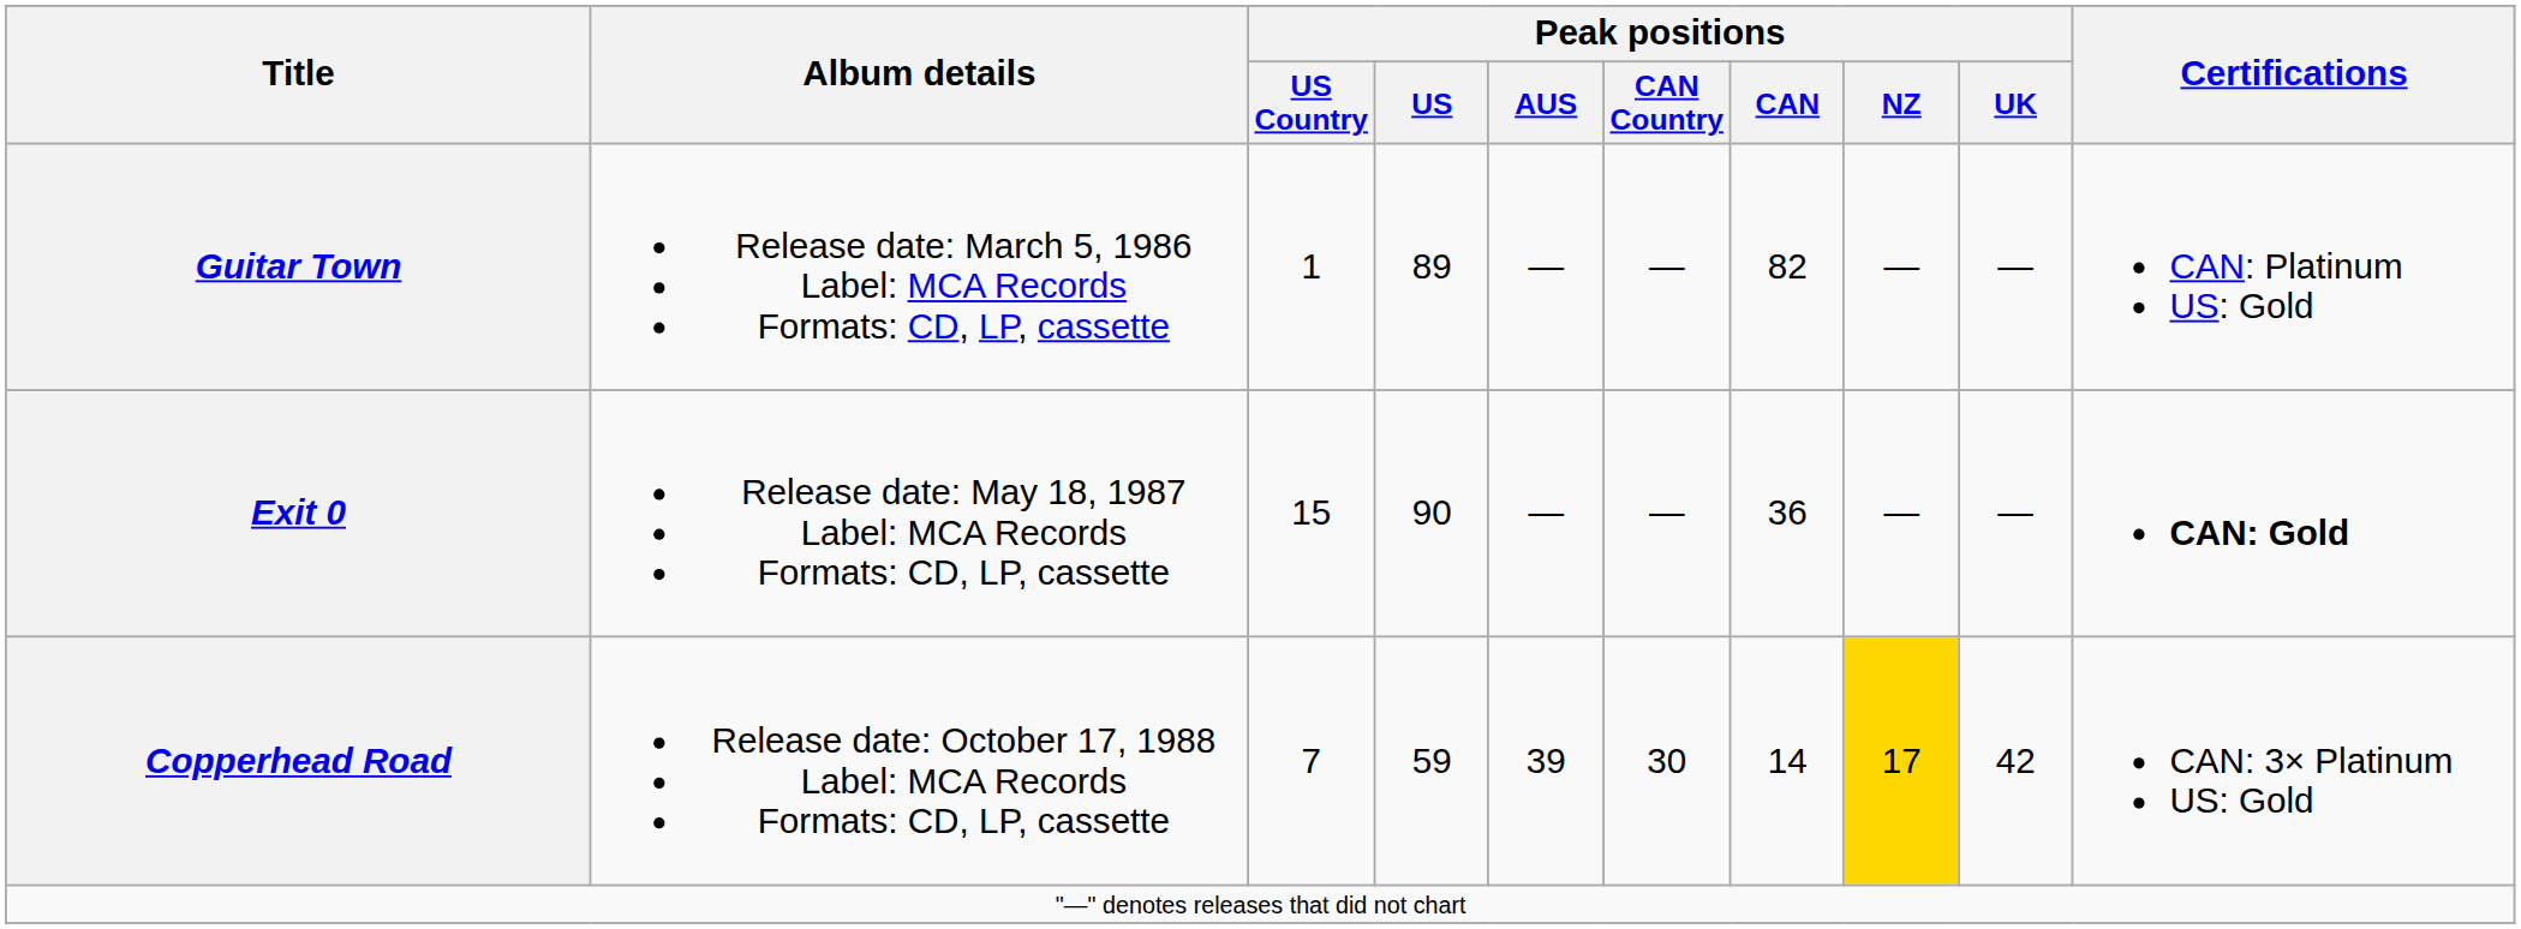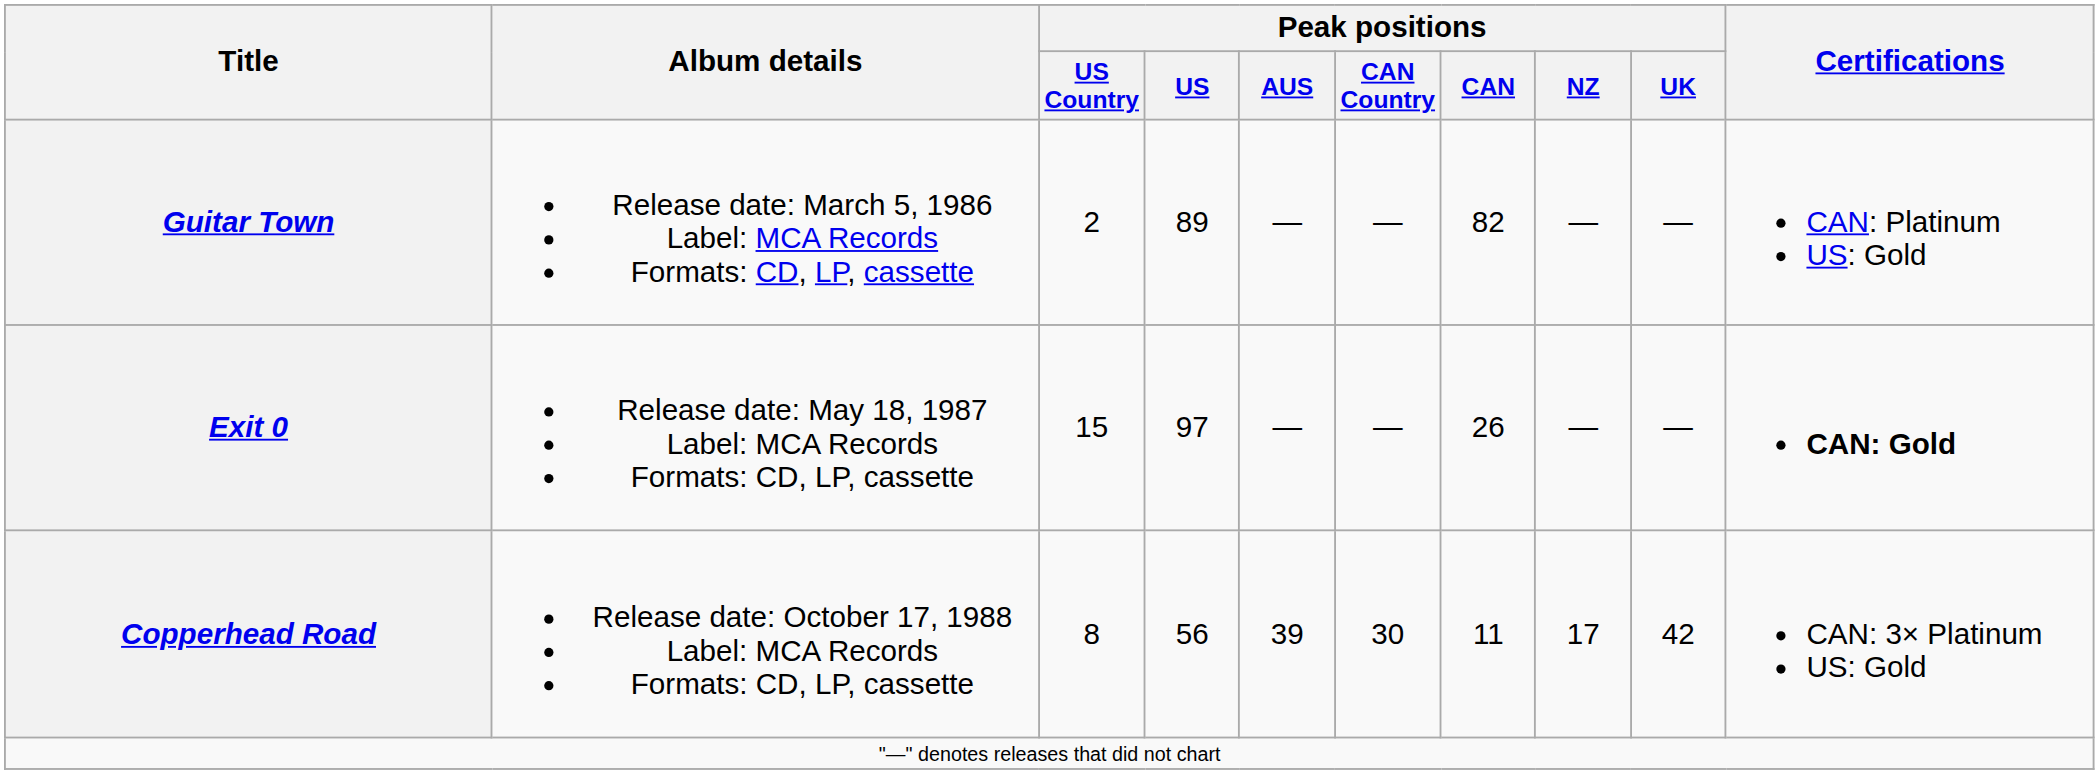 <table class="wikitable plainrowheaders" style="text-align:center;">
 <tr>
 <th rowspan="2" style="width:16em;">Title</th>
 <th rowspan="2" style="width:18em;">Album details</th>
 <th colspan="7">Peak positions</th>
 <th rowspan="2" style="width:12em;"><a href='#'>Certifications</a></th>
 </tr>
 <tr style="font-size:smaller;">
 <th width="45"><a href='#'>US Country</a><br></th>
 <th width="45"><a href='#'>US</a><br></th>
 <th width="45"><a href='#'>AUS</a><br></th>
 <th width="45"><a href='#'>CAN Country</a><br></th>
 <th width="45"><a href='#'>CAN</a><br></th>
 <th width="45"><a href='#'>NZ</a><br></th>
 <th width="45"><a href='#'>UK</a><br></th>
 </tr>
 <tr>
 <th scope="row"><em><a href='#'>Guitar Town</a></em></th>
 <td><br><ul><li>Release date: March 5, 1986</li><li>Label: <a href='#'>MCA Records</a></li><li>Formats: <a href='#'>CD</a>, <a href='#'>LP</a>, <a href='#'>cassette</a></li></ul></td>
-<td>1</td>
+<td>2</td>
 <td>89</td>
 <td>—</td>
 <td>—</td>
 <td>82</td>
 <td>—</td>
 <td>—</td>
 <td align="left"><br><ul><li><a href='#'>CAN</a>: Platinum</li><li><a href='#'>US</a>: Gold</li></ul></td>
 </tr>
 <tr>
 <th scope="row"><em><a href='#'>Exit 0</a></em></th>
 <td><br><ul><li>Release date: May 18, 1987</li><li>Label: MCA Records</li><li>Formats: CD, LP, cassette</li></ul></td>
 <td>15</td>
-<td>90</td>
+<td>97</td>
 <td>—</td>
 <td>—</td>
-<td>36</td>
+<td>26</td>
 <td>—</td>
 <td>—</td>
 <td align="left"><strong><br><ul><li>CAN: Gold</li></ul></strong></td>
 </tr>
 <tr>
 <th scope="row"><em><a href='#'>Copperhead Road</a></em></th>
 <td><br><ul><li>Release date: October 17, 1988</li><li>Label: MCA Records</li><li>Formats: CD, LP, cassette</li></ul></td>
-<td>7</td>
-<td>59</td>
+<td>8</td>
+<td>56</td>
 <td>39</td>
 <td>30</td>
-<td>14</td>
-<td style="background: gold;">17</td>
+<td>11</td>
+<td>17</td>
 <td>42</td>
 <td align="left"><br><ul><li>CAN: 3× Platinum</li><li>US: Gold</li></ul></td>
 </tr>
 <tr>
 <td colspan="15" style="font-size:8pt">"—" denotes releases that did not chart</td>
 </tr>
 </table>
